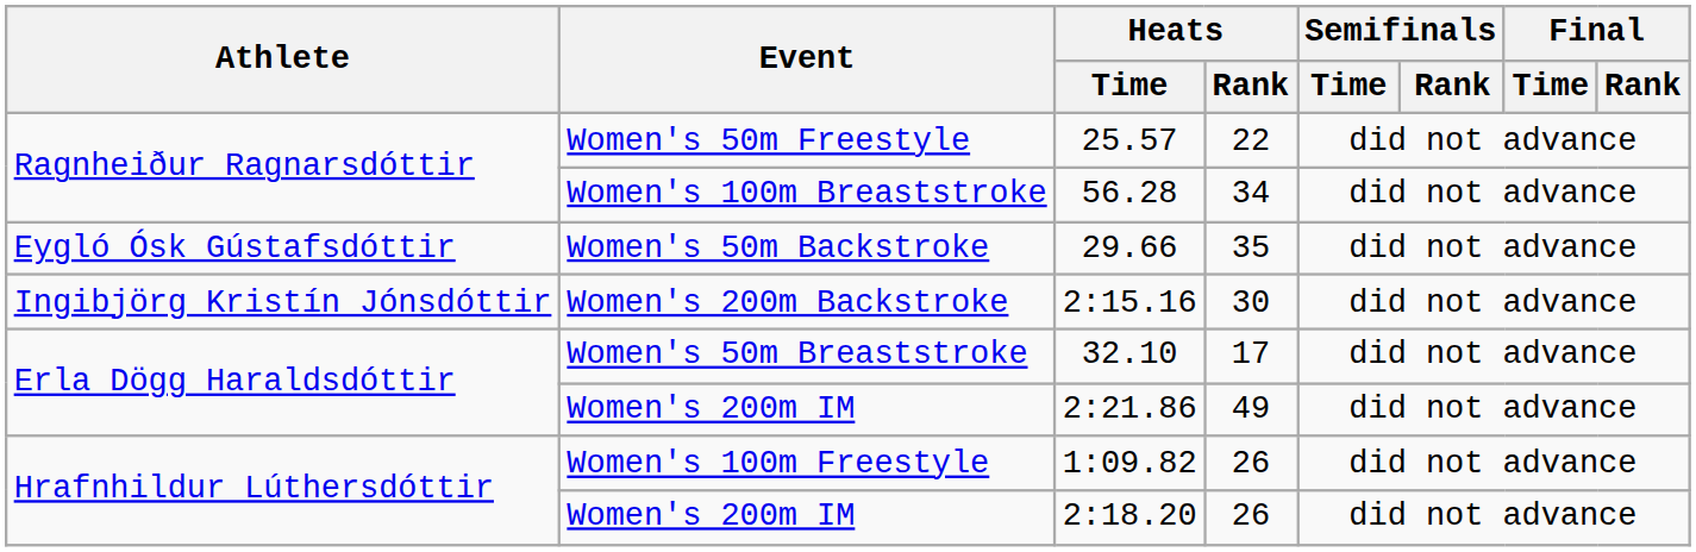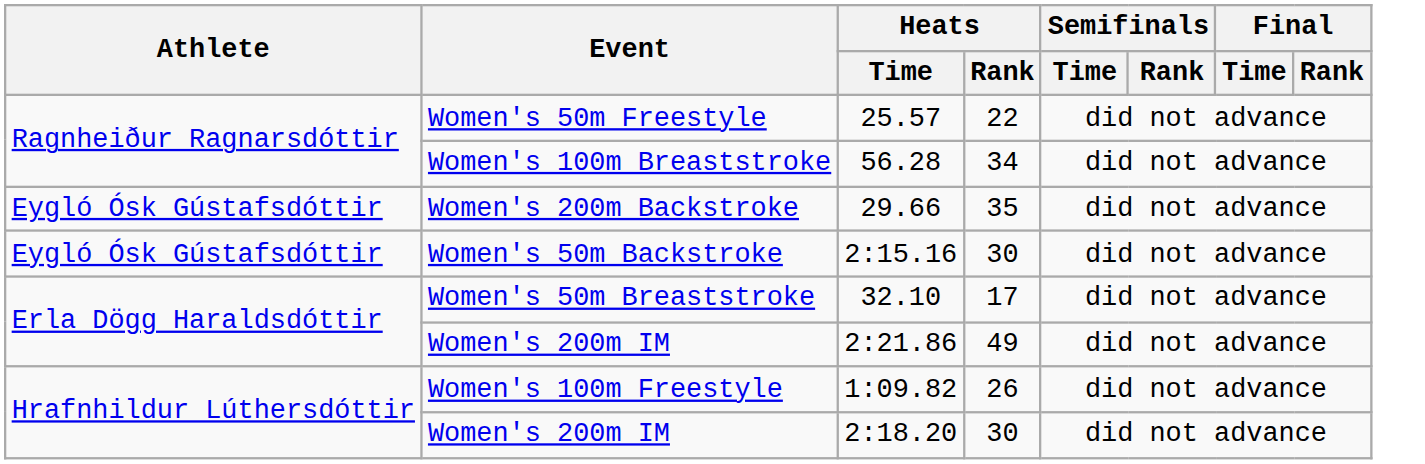 <table class=wikitable style="font-size:90%">
 <tr>
 <th rowspan="2">Athlete</th>
 <th rowspan="2">Event</th>
 <th colspan="2">Heats</th>
 <th colspan="2">Semifinals</th>
 <th colspan="2">Final</th>
 </tr>
 <tr>
 <th>Time</th>
 <th>Rank</th>
 <th>Time</th>
 <th>Rank</th>
 <th>Time</th>
 <th>Rank</th>
 </tr>
 <tr>
 <td rowspan="2"><a href='#'>Ragnheiður Ragnarsdóttir</a></td>
 <td><a href='#'>Women's 50m Freestyle</a></td>
 <td align=center>25.57</td>
 <td align=center>22</td>
 <td align=center colspan=4>did not advance</td>
 </tr>
 <tr>
 <td><a href='#'>Women's 100m Breaststroke</a></td>
 <td align=center>56.28</td>
 <td align=center>34</td>
 <td align=center colspan=4>did not advance</td>
 </tr>
 <tr>
 <td rowspan="1"><a href='#'>Eygló Ósk Gústafsdóttir</a></td>
-<td><a href='#'>Women's 50m Backstroke</a></td>
+<td><a href='#'>Women's 200m Backstroke</a></td>
 <td align=center>29.66</td>
 <td align=center>35</td>
 <td align=center colspan=4>did not advance</td>
 </tr>
 <tr>
-<td rowspan="1"><a href='#'>Ingibjörg Kristín Jónsdóttir</a></td>
-<td><a href='#'>Women's 200m Backstroke</a></td>
+<td rowspan="1"><a href='#'>Eygló Ósk Gústafsdóttir</a></td>
+<td><a href='#'>Women's 50m Backstroke</a></td>
 <td align=center>2:15.16</td>
 <td align=center>30</td>
 <td align=center colspan=4>did not advance</td>
 </tr>
 <tr>
 <td rowspan="2"><a href='#'>Erla Dögg Haraldsdóttir</a></td>
 <td><a href='#'>Women's 50m Breaststroke</a></td>
 <td align=center>32.10</td>
 <td align=center>17</td>
 <td align=center colspan=4>did not advance</td>
 </tr>
 <tr>
 <td><a href='#'>Women's 200m IM</a></td>
 <td align=center>2:21.86</td>
 <td align=center>49</td>
 <td align=center colspan=4>did not advance</td>
 </tr>
 <tr>
 <td rowspan="2"><a href='#'>Hrafnhildur Lúthersdóttir</a></td>
 <td><a href='#'>Women's 100m Freestyle</a></td>
 <td align=center>1:09.82</td>
 <td align=center>26</td>
 <td align=center colspan=4>did not advance</td>
 </tr>
 <tr>
 <td><a href='#'>Women's 200m IM</a></td>
 <td align=center>2:18.20</td>
-<td align=center>26</td>
+<td align=center>30</td>
 <td align=center colspan=4>did not advance</td>
 </tr>
 </table>
